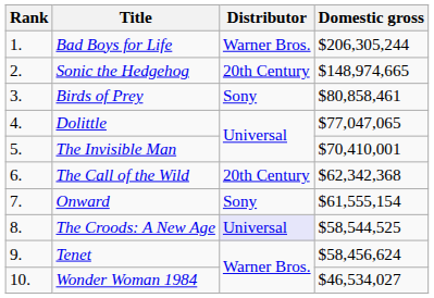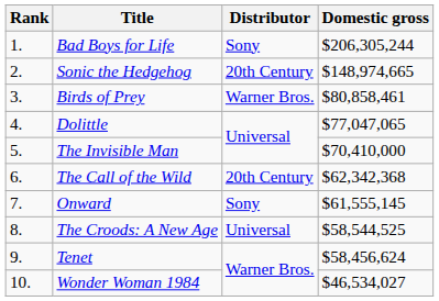 <table class="wikitable sortable" style="margin:auto; margin:auto;">
 <tr>
 <th>Rank</th>
 <th>Title</th>
 <th>Distributor</th>
 <th>Domestic gross</th>
 </tr>
 <tr>
 <td>1.</td>
 <td><em><a href='#'>Bad Boys for Life</a></em></td>
-<td><a href='#'>Warner Bros.</a></td>
+<td><a href='#'>Sony</a></td>
 <td>$206,305,244</td>
 </tr>
 <tr>
 <td>2.</td>
 <td><em><a href='#'>Sonic the Hedgehog</a></em></td>
 <td><a href='#'>20th Century</a></td>
 <td>$148,974,665</td>
 </tr>
 <tr>
 <td>3.</td>
 <td><em><a href='#'>Birds of Prey</a></em></td>
-<td><a href='#'>Sony</a></td>
+<td><a href='#'>Warner Bros.</a></td>
 <td>$80,858,461</td>
 </tr>
 <tr>
 <td>4.</td>
 <td><em><a href='#'>Dolittle</a></em></td>
 <td rowspan="2"><a href='#'>Universal</a></td>
 <td>$77,047,065</td>
 </tr>
 <tr>
 <td>5.</td>
 <td><em><a href='#'>The Invisible Man</a></em></td>
-<td>$70,410,001</td>
+<td>$70,410,000</td>
 </tr>
 <tr>
 <td>6.</td>
 <td><em><a href='#'>The Call of the Wild</a></em></td>
 <td><a href='#'>20th Century</a></td>
 <td>$62,342,368</td>
 </tr>
 <tr>
 <td>7.</td>
 <td><em><a href='#'>Onward</a></em></td>
 <td><a href='#'>Sony</a></td>
-<td>$61,555,154</td>
+<td>$61,555,145</td>
 </tr>
 <tr>
 <td>8.</td>
 <td><em><a href='#'>The Croods: A New Age</a></em></td>
-<td style="background: lavender;"><a href='#'>Universal</a></td>
+<td><a href='#'>Universal</a></td>
 <td>$58,544,525</td>
 </tr>
 <tr>
 <td>9.</td>
 <td><em><a href='#'>Tenet</a></em></td>
 <td rowspan="2"><a href='#'>Warner Bros.</a></td>
 <td>$58,456,624</td>
 </tr>
 <tr>
 <td>10.</td>
 <td><em><a href='#'>Wonder Woman 1984</a></em></td>
 <td>$46,534,027</td>
 </tr>
 </table>
